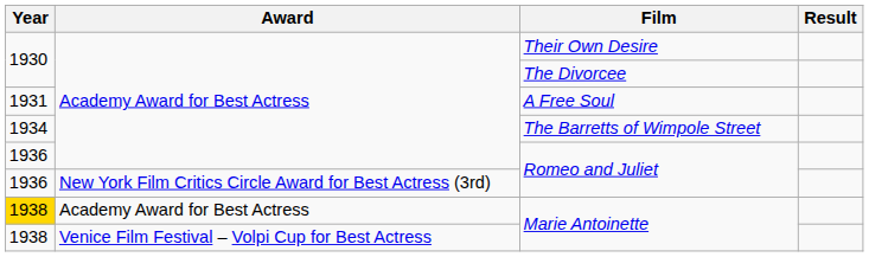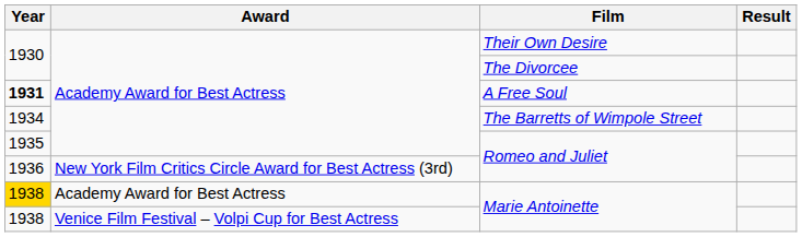 <table class="wikitable sortable" width="90%">
 <tr>
 <th width="5%">Year</th>
 <th width="50%">Award</th>
 <th width="30%">Film</th>
 <th width="5%">Result</th>
 </tr>
 <tr>
 <td rowspan=2>1930</td>
 <td rowspan="5"><a href='#'>Academy Award for Best Actress</a></td>
 <td><em><a href='#'>Their Own Desire</a></em></td>
 <td></td>
 </tr>
 <tr>
 <td><em><a href='#'>The Divorcee</a></em></td>
 <td></td>
 </tr>
 <tr>
-<td>1931</td>
+<td><strong>1931</strong></td>
 <td><em><a href='#'>A Free Soul</a></em></td>
 <td></td>
 </tr>
 <tr>
 <td>1934</td>
 <td><em><a href='#'>The Barretts of Wimpole Street</a></em></td>
 <td></td>
 </tr>
 <tr>
-<td>1936</td>
+<td>1935</td>
 <td rowspan="2"><em><a href='#'>Romeo and Juliet</a></em></td>
 <td></td>
 </tr>
 <tr>
 <td>1936</td>
 <td><a href='#'>New York Film Critics Circle Award for Best Actress</a> (3rd)</td>
 <td></td>
 </tr>
 <tr>
 <td style="background: gold;">1938</td>
 <td>Academy Award for Best Actress</td>
 <td rowspan="2"><em><a href='#'>Marie Antoinette</a></em></td>
 <td></td>
 </tr>
 <tr>
 <td>1938</td>
 <td><a href='#'>Venice Film Festival</a> – <a href='#'>Volpi Cup for Best Actress</a></td>
 <td></td>
 </tr>
 </table>
